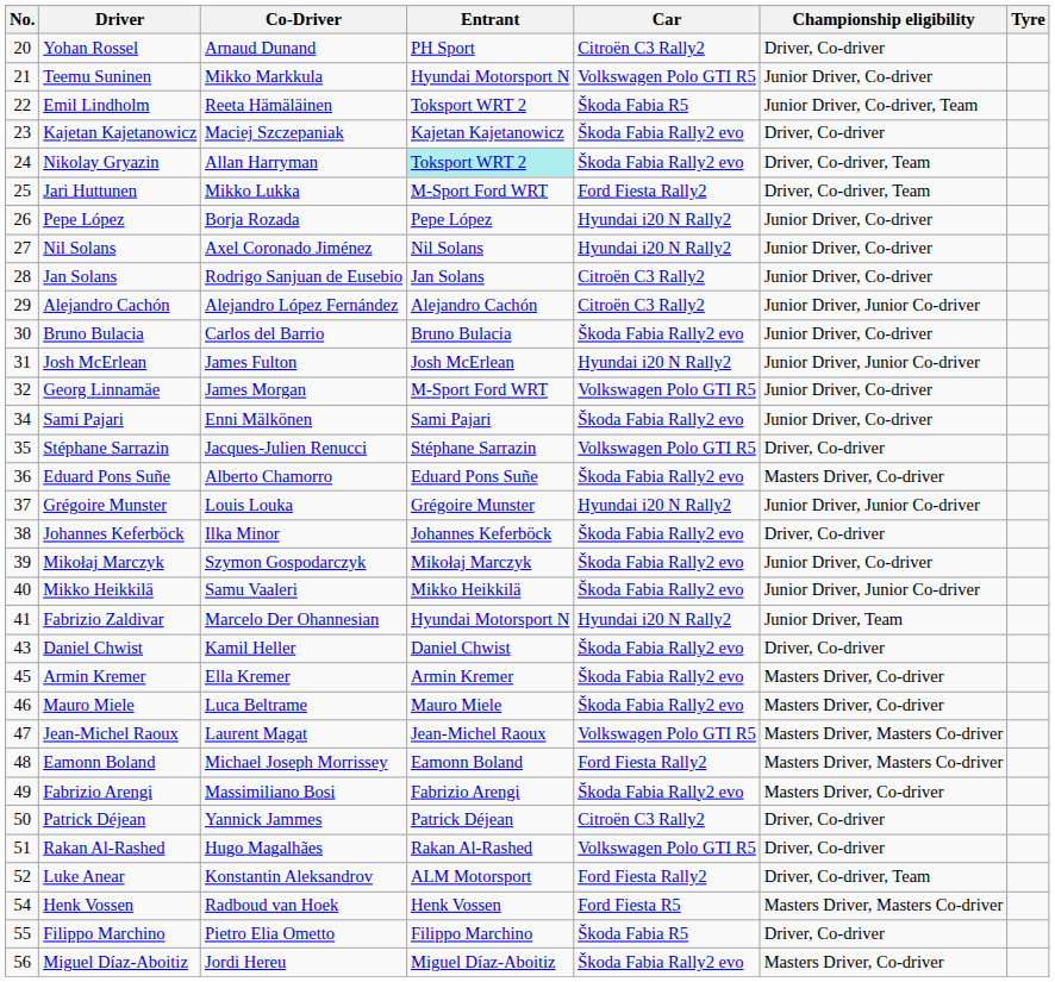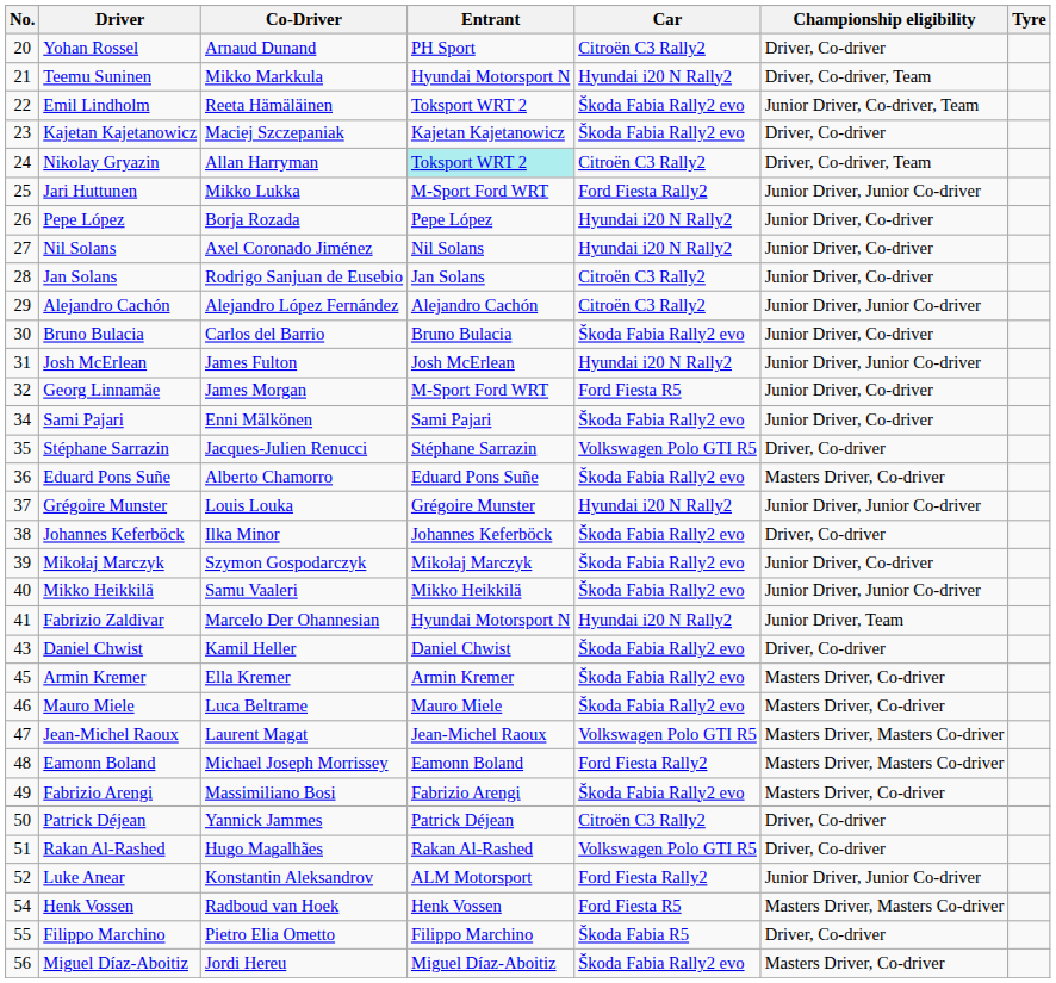 <table class="wikitable" style="font-size: 85%;">
 <tr>
 <th>No.</th>
 <th>Driver</th>
 <th>Co-Driver</th>
 <th>Entrant</th>
 <th>Car</th>
 <th>Championship eligibility</th>
 <th>Tyre</th>
 </tr>
 <tr>
 <td align="center">20</td>
 <td> <a href='#'>Yohan Rossel</a></td>
 <td> <a href='#'>Arnaud Dunand</a></td>
 <td> <a href='#'>PH Sport</a></td>
 <td><a href='#'>Citroën C3 Rally2</a></td>
 <td>Driver, Co-driver</td>
 <td align="center"></td>
 </tr>
 <tr>
 <td align="center">21</td>
 <td> <a href='#'>Teemu Suninen</a></td>
 <td> <a href='#'>Mikko Markkula</a></td>
 <td> <a href='#'>Hyundai Motorsport N</a></td>
-<td><a href='#'>Volkswagen Polo GTI R5</a></td>
-<td>Junior Driver, Co-driver</td>
+<td><a href='#'>Hyundai i20 N Rally2</a></td>
+<td>Driver, Co-driver, Team</td>
 <td align="center"></td>
 </tr>
 <tr>
 <td align="center">22</td>
 <td> <a href='#'>Emil Lindholm</a></td>
 <td> <a href='#'>Reeta Hämäläinen</a></td>
 <td> <a href='#'>Toksport WRT 2</a></td>
-<td><a href='#'>Škoda Fabia R5</a></td>
+<td><a href='#'>Škoda Fabia Rally2 evo</a></td>
 <td>Junior Driver, Co-driver, Team</td>
 <td align="center"></td>
 </tr>
 <tr>
 <td align="center">23</td>
 <td> <a href='#'>Kajetan Kajetanowicz</a></td>
 <td> <a href='#'>Maciej Szczepaniak</a></td>
 <td> <a href='#'>Kajetan Kajetanowicz</a></td>
 <td><a href='#'>Škoda Fabia Rally2 evo</a></td>
 <td>Driver, Co-driver</td>
 <td align="center"></td>
 </tr>
 <tr>
 <td align="center">24</td>
 <td> <a href='#'>Nikolay Gryazin</a></td>
 <td> <a href='#'>Allan Harryman</a></td>
 <td style="background: paleturquoise;"> <a href='#'>Toksport WRT 2</a></td>
-<td><a href='#'>Škoda Fabia Rally2 evo</a></td>
+<td><a href='#'>Citroën C3 Rally2</a></td>
 <td>Driver, Co-driver, Team</td>
 <td align="center"></td>
 </tr>
 <tr>
 <td align="center">25</td>
 <td> <a href='#'>Jari Huttunen</a></td>
 <td> <a href='#'>Mikko Lukka</a></td>
 <td> <a href='#'>M-Sport Ford WRT</a></td>
 <td><a href='#'>Ford Fiesta Rally2</a></td>
-<td>Driver, Co-driver, Team</td>
+<td>Junior Driver, Junior Co-driver</td>
 <td align="center"></td>
 </tr>
 <tr>
 <td align="center">26</td>
 <td> <a href='#'>Pepe López</a></td>
 <td> <a href='#'>Borja Rozada</a></td>
 <td> <a href='#'>Pepe López</a></td>
 <td><a href='#'>Hyundai i20 N Rally2</a></td>
 <td>Junior Driver, Co-driver</td>
 <td align="center"></td>
 </tr>
 <tr>
 <td align="center">27</td>
 <td> <a href='#'>Nil Solans</a></td>
 <td> <a href='#'>Axel Coronado Jiménez</a></td>
 <td> <a href='#'>Nil Solans</a></td>
 <td><a href='#'>Hyundai i20 N Rally2</a></td>
 <td>Junior Driver, Co-driver</td>
 <td align="center"></td>
 </tr>
 <tr>
 <td align="center">28</td>
 <td> <a href='#'>Jan Solans</a></td>
 <td> <a href='#'>Rodrigo Sanjuan de Eusebio</a></td>
 <td> <a href='#'>Jan Solans</a></td>
 <td><a href='#'>Citroën C3 Rally2</a></td>
 <td>Junior Driver, Co-driver</td>
 <td align="center"></td>
 </tr>
 <tr>
 <td align="center">29</td>
 <td> <a href='#'>Alejandro Cachón</a></td>
 <td> <a href='#'>Alejandro López Fernández</a></td>
 <td> <a href='#'>Alejandro Cachón</a></td>
 <td><a href='#'>Citroën C3 Rally2</a></td>
 <td>Junior Driver, Junior Co-driver</td>
 <td align="center"></td>
 </tr>
 <tr>
 <td align="center">30</td>
 <td> <a href='#'>Bruno Bulacia</a></td>
 <td> <a href='#'>Carlos del Barrio</a></td>
 <td> <a href='#'>Bruno Bulacia</a></td>
 <td><a href='#'>Škoda Fabia Rally2 evo</a></td>
 <td>Junior Driver, Co-driver</td>
 <td align="center"></td>
 </tr>
 <tr>
 <td align="center">31</td>
 <td> <a href='#'>Josh McErlean</a></td>
 <td> <a href='#'>James Fulton</a></td>
 <td> <a href='#'>Josh McErlean</a></td>
 <td><a href='#'>Hyundai i20 N Rally2</a></td>
 <td>Junior Driver, Junior Co-driver</td>
 <td align="center"></td>
 </tr>
 <tr>
 <td align="center">32</td>
 <td> <a href='#'>Georg Linnamäe</a></td>
 <td> <a href='#'>James Morgan</a></td>
 <td> <a href='#'>M-Sport Ford WRT</a></td>
-<td><a href='#'>Volkswagen Polo GTI R5</a></td>
+<td><a href='#'>Ford Fiesta R5</a></td>
 <td>Junior Driver, Co-driver</td>
 <td align="center"></td>
 </tr>
 <tr>
 <td align="center">34</td>
 <td> <a href='#'>Sami Pajari</a></td>
 <td> <a href='#'>Enni Mälkönen</a></td>
 <td> <a href='#'>Sami Pajari</a></td>
 <td><a href='#'>Škoda Fabia Rally2 evo</a></td>
 <td>Junior Driver, Co-driver</td>
 <td align="center"></td>
 </tr>
 <tr>
 <td align="center">35</td>
 <td> <a href='#'>Stéphane Sarrazin</a></td>
 <td> <a href='#'>Jacques-Julien Renucci</a></td>
 <td> <a href='#'>Stéphane Sarrazin</a></td>
 <td><a href='#'>Volkswagen Polo GTI R5</a></td>
 <td>Driver, Co-driver</td>
 <td align="center"></td>
 </tr>
 <tr>
 <td align="center">36</td>
 <td> <a href='#'>Eduard Pons Suñe</a></td>
 <td> <a href='#'>Alberto Chamorro</a></td>
 <td> <a href='#'>Eduard Pons Suñe</a></td>
 <td><a href='#'>Škoda Fabia Rally2 evo</a></td>
 <td>Masters Driver, Co-driver</td>
 <td align="center"></td>
 </tr>
 <tr>
 <td align="center">37</td>
 <td> <a href='#'>Grégoire Munster</a></td>
 <td> <a href='#'>Louis Louka</a></td>
 <td> <a href='#'>Grégoire Munster</a></td>
 <td><a href='#'>Hyundai i20 N Rally2</a></td>
 <td>Junior Driver, Junior Co-driver</td>
 <td align="center"></td>
 </tr>
 <tr>
 <td align="center">38</td>
 <td> <a href='#'>Johannes Keferböck</a></td>
 <td> <a href='#'>Ilka Minor</a></td>
 <td> <a href='#'>Johannes Keferböck</a></td>
 <td><a href='#'>Škoda Fabia Rally2 evo</a></td>
 <td>Driver, Co-driver</td>
 <td align="center"></td>
 </tr>
 <tr>
 <td align="center">39</td>
 <td> <a href='#'>Mikołaj Marczyk</a></td>
 <td> <a href='#'>Szymon Gospodarczyk</a></td>
 <td> <a href='#'>Mikołaj Marczyk</a></td>
 <td><a href='#'>Škoda Fabia Rally2 evo</a></td>
 <td>Junior Driver, Co-driver</td>
 <td align="center"></td>
 </tr>
 <tr>
 <td align="center">40</td>
 <td> <a href='#'>Mikko Heikkilä</a></td>
 <td> <a href='#'>Samu Vaaleri</a></td>
 <td> <a href='#'>Mikko Heikkilä</a></td>
 <td><a href='#'>Škoda Fabia Rally2 evo</a></td>
 <td>Junior Driver, Junior Co-driver</td>
 <td align="center"></td>
 </tr>
 <tr>
 <td align="center">41</td>
 <td> <a href='#'>Fabrizio Zaldivar</a></td>
 <td> <a href='#'>Marcelo Der Ohannesian</a></td>
 <td> <a href='#'>Hyundai Motorsport N</a></td>
 <td><a href='#'>Hyundai i20 N Rally2</a></td>
 <td>Junior Driver, Team</td>
 <td align="center"></td>
 </tr>
 <tr>
 <td align="center">43</td>
 <td> <a href='#'>Daniel Chwist</a></td>
 <td> <a href='#'>Kamil Heller</a></td>
 <td> <a href='#'>Daniel Chwist</a></td>
 <td><a href='#'>Škoda Fabia Rally2 evo</a></td>
 <td>Driver, Co-driver</td>
 <td align="center"></td>
 </tr>
 <tr>
 <td align="center">45</td>
 <td> <a href='#'>Armin Kremer</a></td>
 <td> <a href='#'>Ella Kremer</a></td>
 <td> <a href='#'>Armin Kremer</a></td>
 <td><a href='#'>Škoda Fabia Rally2 evo</a></td>
 <td>Masters Driver, Co-driver</td>
 <td align="center"></td>
 </tr>
 <tr>
 <td align="center">46</td>
 <td> <a href='#'>Mauro Miele</a></td>
 <td> <a href='#'>Luca Beltrame</a></td>
 <td> <a href='#'>Mauro Miele</a></td>
 <td><a href='#'>Škoda Fabia Rally2 evo</a></td>
 <td>Masters Driver, Co-driver</td>
 <td align="center"></td>
 </tr>
 <tr>
 <td align="center">47</td>
 <td> <a href='#'>Jean-Michel Raoux</a></td>
 <td> <a href='#'>Laurent Magat</a></td>
 <td> <a href='#'>Jean-Michel Raoux</a></td>
 <td><a href='#'>Volkswagen Polo GTI R5</a></td>
 <td>Masters Driver, Masters Co-driver</td>
 <td align="center"></td>
 </tr>
 <tr>
 <td align="center">48</td>
 <td> <a href='#'>Eamonn Boland</a></td>
 <td> <a href='#'>Michael Joseph Morrissey</a></td>
 <td> <a href='#'>Eamonn Boland</a></td>
 <td><a href='#'>Ford Fiesta Rally2</a></td>
 <td>Masters Driver, Masters Co-driver</td>
 <td align="center"></td>
 </tr>
 <tr>
 <td align="center">49</td>
 <td> <a href='#'>Fabrizio Arengi</a></td>
 <td> <a href='#'>Massimiliano Bosi</a></td>
 <td> <a href='#'>Fabrizio Arengi</a></td>
 <td><a href='#'>Škoda Fabia Rally2 evo</a></td>
 <td>Masters Driver, Co-driver</td>
 <td align="center"></td>
 </tr>
 <tr>
 <td align="center">50</td>
 <td> <a href='#'>Patrick Déjean</a></td>
 <td> <a href='#'>Yannick Jammes</a></td>
 <td> <a href='#'>Patrick Déjean</a></td>
 <td><a href='#'>Citroën C3 Rally2</a></td>
 <td>Driver, Co-driver</td>
 <td align="center"></td>
 </tr>
 <tr>
 <td align="center">51</td>
 <td> <a href='#'>Rakan Al-Rashed</a></td>
 <td> <a href='#'>Hugo Magalhães</a></td>
 <td> <a href='#'>Rakan Al-Rashed</a></td>
 <td><a href='#'>Volkswagen Polo GTI R5</a></td>
 <td>Driver, Co-driver</td>
 <td align="center"></td>
 </tr>
 <tr>
 <td align="center">52</td>
 <td> <a href='#'>Luke Anear</a></td>
 <td> <a href='#'>Konstantin Aleksandrov</a></td>
 <td> <a href='#'>ALM Motorsport</a></td>
 <td><a href='#'>Ford Fiesta Rally2</a></td>
-<td>Driver, Co-driver, Team</td>
+<td>Junior Driver, Junior Co-driver</td>
 <td align="center"></td>
 </tr>
 <tr>
 <td align="center">54</td>
 <td> <a href='#'>Henk Vossen</a></td>
 <td> <a href='#'>Radboud van Hoek</a></td>
 <td> <a href='#'>Henk Vossen</a></td>
 <td><a href='#'>Ford Fiesta R5</a></td>
 <td>Masters Driver, Masters Co-driver</td>
 <td align="center"></td>
 </tr>
 <tr>
 <td align="center">55</td>
 <td> <a href='#'>Filippo Marchino</a></td>
 <td> <a href='#'>Pietro Elia Ometto</a></td>
 <td> <a href='#'>Filippo Marchino</a></td>
 <td><a href='#'>Škoda Fabia R5</a></td>
 <td>Driver, Co-driver</td>
 <td align="center"></td>
 </tr>
 <tr>
 <td align="center">56</td>
 <td> <a href='#'>Miguel Díaz-Aboitiz</a></td>
 <td> <a href='#'>Jordi Hereu</a></td>
 <td> <a href='#'>Miguel Díaz-Aboitiz</a></td>
 <td><a href='#'>Škoda Fabia Rally2 evo</a></td>
 <td>Masters Driver, Co-driver</td>
 <td align="center"></td>
 </tr>
 <tr>
 </tr>
 </table>
